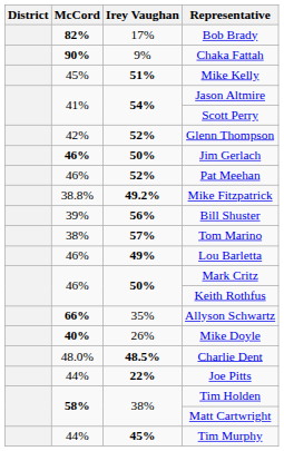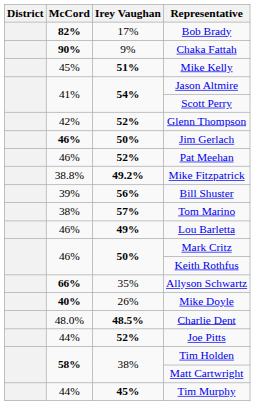 <table class=wikitable>
 <tr>
 <th>District</th>
 <th>McCord</th>
 <th>Irey Vaughan</th>
 <th>Representative</th>
 </tr>
 <tr align=center>
 <th></th>
 <td><strong>82%</strong></td>
 <td>17%</td>
 <td><a href='#'>Bob Brady</a></td>
 </tr>
 <tr align=center>
 <th></th>
 <td><strong>90%</strong></td>
 <td>9%</td>
 <td><a href='#'>Chaka Fattah</a></td>
 </tr>
 <tr align=center>
 <th></th>
 <td>45%</td>
 <td><strong>51%</strong></td>
 <td><a href='#'>Mike Kelly</a></td>
 </tr>
 <tr align=center>
 <th rowspan=2 ></th>
 <td rowspan=2>41%</td>
 <td rowspan=2><strong>54%</strong></td>
 <td><a href='#'>Jason Altmire</a></td>
 </tr>
 <tr align=center>
 <td><a href='#'>Scott Perry</a></td>
 </tr>
 <tr align=center>
 <th></th>
 <td>42%</td>
 <td><strong>52%</strong></td>
 <td><a href='#'>Glenn Thompson</a></td>
 </tr>
 <tr align=center>
 <th></th>
 <td><strong>46%</strong></td>
 <td><strong>50%</strong></td>
 <td><a href='#'>Jim Gerlach</a></td>
 </tr>
 <tr align=center>
 <th></th>
 <td>46%</td>
 <td><strong>52%</strong></td>
 <td><a href='#'>Pat Meehan</a></td>
 </tr>
 <tr align=center>
 <th></th>
 <td>38.8%</td>
 <td><strong>49.2%</strong></td>
 <td><a href='#'>Mike Fitzpatrick</a></td>
 </tr>
 <tr align=center>
 <th></th>
 <td>39%</td>
 <td><strong>56%</strong></td>
 <td><a href='#'>Bill Shuster</a></td>
 </tr>
 <tr align=center>
 <th></th>
 <td>38%</td>
 <td><strong>57%</strong></td>
 <td><a href='#'>Tom Marino</a></td>
 </tr>
 <tr align=center>
 <th></th>
 <td>46%</td>
 <td><strong>49%</strong></td>
 <td><a href='#'>Lou Barletta</a></td>
 </tr>
 <tr align=center>
 <th rowspan=2 ></th>
 <td rowspan=2>46%</td>
 <td rowspan=2><strong>50%</strong></td>
 <td><a href='#'>Mark Critz</a></td>
 </tr>
 <tr align=center>
 <td><a href='#'>Keith Rothfus</a></td>
 </tr>
 <tr align=center>
 <th></th>
 <td><strong>66%</strong></td>
 <td>35%</td>
 <td><a href='#'>Allyson Schwartz</a></td>
 </tr>
 <tr align=center>
 <th></th>
 <td><strong>40%</strong></td>
 <td>26%</td>
 <td><a href='#'>Mike Doyle</a></td>
 </tr>
 <tr align=center>
 <th></th>
 <td>48.0%</td>
 <td><strong>48.5%</strong></td>
 <td><a href='#'>Charlie Dent</a></td>
 </tr>
 <tr align=center>
 <th></th>
 <td>44%</td>
-<td><strong>22%</strong></td>
+<td><strong>52%</strong></td>
 <td><a href='#'>Joe Pitts</a></td>
 </tr>
 <tr align=center>
 <th rowspan=2 ></th>
 <td rowspan=2><strong>58%</strong></td>
 <td rowspan=2>38%</td>
 <td><a href='#'>Tim Holden</a></td>
 </tr>
 <tr align=center>
 <td><a href='#'>Matt Cartwright</a></td>
 </tr>
 <tr align=center>
 <th></th>
 <td>44%</td>
 <td><strong>45%</strong></td>
 <td><a href='#'>Tim Murphy</a></td>
 </tr>
 </table>
